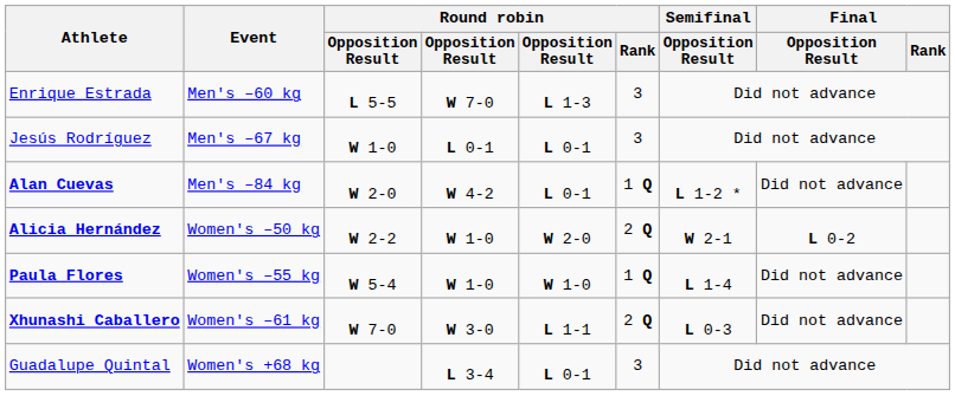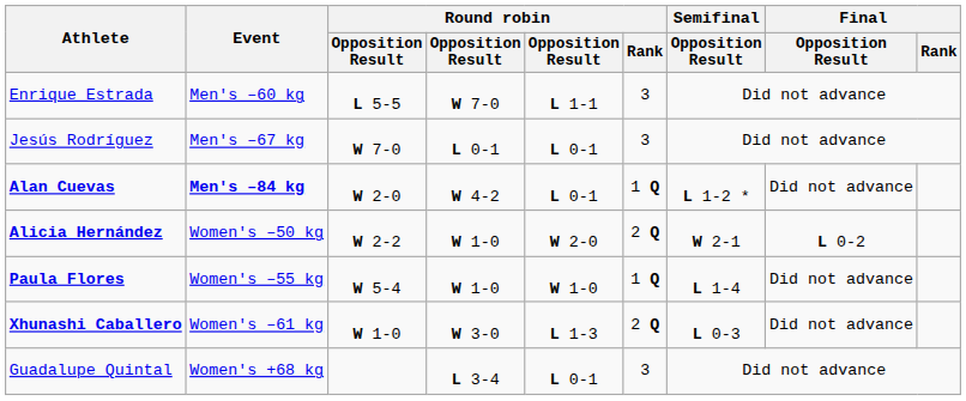 <table class=wikitable style=font-size:90%;text-align:center>
 <tr>
 <th rowspan=2>Athlete</th>
 <th rowspan=2>Event</th>
 <th colspan=4>Round robin</th>
 <th>Semifinal</th>
 <th colspan=2>Final</th>
 </tr>
 <tr style=font-size:95%>
 <th>Opposition<br>Result</th>
 <th>Opposition<br>Result</th>
 <th>Opposition<br>Result</th>
 <th>Rank</th>
 <th>Opposition<br>Result</th>
 <th>Opposition<br>Result</th>
 <th>Rank</th>
 </tr>
 <tr>
 <td align=left><a href='#'>Enrique Estrada</a></td>
 <td align=left><a href='#'>Men's –60 kg</a></td>
 <td><br><strong>L</strong> 5-5</td>
 <td><br><strong>W</strong> 7-0</td>
-<td><br><strong>L</strong> 1-3</td>
+<td><br><strong>L</strong> 1-1</td>
 <td>3</td>
 <td colspan=3>Did not advance</td>
 </tr>
 <tr>
 <td align=left><a href='#'>Jesús Rodríguez</a></td>
 <td align=left><a href='#'>Men's –67 kg</a></td>
-<td><br><strong>W</strong> 1-0</td>
+<td><br><strong>W</strong> 7-0</td>
 <td><br><strong>L</strong> 0-1</td>
 <td><br><strong>L</strong> 0-1</td>
 <td>3</td>
 <td colspan=3>Did not advance</td>
 </tr>
 <tr>
 <td align=left><strong><a href='#'>Alan Cuevas</a></strong></td>
-<td align=left><a href='#'>Men's –84 kg</a></td>
+<td align=left><strong><a href='#'>Men's –84 kg</a></strong></td>
 <td><br><strong>W</strong> 2-0</td>
 <td><br><strong>W</strong> 4-2</td>
 <td><br><strong>L</strong> 0-1</td>
 <td>1 <strong>Q</strong></td>
 <td><br><strong>L</strong> 1-2 *</td>
 <td>Did not advance</td>
 <td></td>
 </tr>
 <tr>
 <td align=left><strong><a href='#'>Alicia Hernández</a></strong></td>
 <td align=left><a href='#'>Women's –50 kg</a></td>
 <td><br><strong>W</strong> 2-2</td>
 <td><br><strong>W</strong> 1-0</td>
 <td><br><strong>W</strong> 2-0</td>
 <td>2 <strong>Q</strong></td>
 <td><br><strong>W</strong> 2-1</td>
 <td><br><strong>L</strong> 0-2</td>
 <td></td>
 </tr>
 <tr>
 <td align=left><strong><a href='#'>Paula Flores</a></strong></td>
 <td align=left><a href='#'>Women's –55 kg</a></td>
 <td><br><strong>W</strong> 5-4</td>
 <td><br><strong>W</strong> 1-0</td>
 <td><br><strong>W</strong> 1-0</td>
 <td>1 <strong>Q</strong></td>
 <td><br><strong>L</strong> 1-4</td>
 <td>Did not advance</td>
 <td></td>
 </tr>
 <tr>
 <td align=left><strong><a href='#'>Xhunashi Caballero</a></strong></td>
 <td align=left><a href='#'>Women's –61 kg</a></td>
-<td><br><strong>W</strong> 7-0</td>
+<td><br><strong>W</strong> 1-0</td>
 <td><br><strong>W</strong> 3-0</td>
-<td><br><strong>L</strong> 1-1</td>
+<td><br><strong>L</strong> 1-3</td>
 <td>2 <strong>Q</strong></td>
 <td><br><strong>L</strong> 0-3</td>
 <td>Did not advance</td>
 <td></td>
 </tr>
 <tr>
 <td align=left><a href='#'>Guadalupe Quintal</a></td>
 <td align=left><a href='#'>Women's +68 kg</a></td>
 <td></td>
 <td><br><strong>L</strong> 3-4</td>
 <td><br><strong>L</strong> 0-1</td>
 <td>3</td>
 <td colspan=4>Did not advance</td>
 </tr>
 </table>
